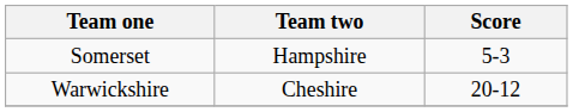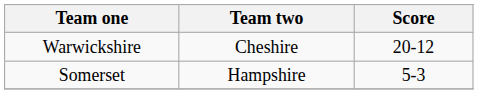 <table class="wikitable" style="text-align: center">
 <tr>
 <th width=150>Team one</th>
 <th width=150>Team two</th>
 <th width=100>Score</th>
 </tr>
 <tr>
+<td>Warwickshire</td>
+<td>Cheshire</td>
+<td>20-12</td>
+</tr>
+<tr>
 <td>Somerset</td>
 <td>Hampshire</td>
 <td>5-3</td>
 </tr>
 <tr>
-<td>Warwickshire</td>
-<td>Cheshire</td>
-<td>20-12</td>
-</tr>
-<tr>
 </tr>
 </table>
